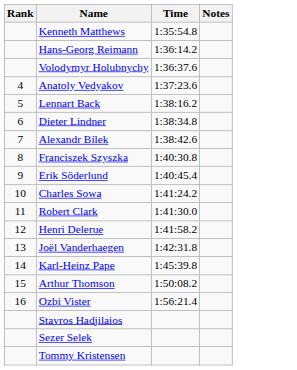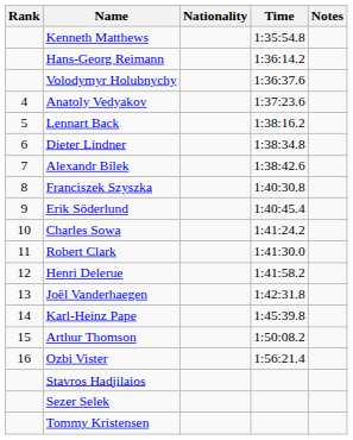 <table class="wikitable sortable" style="text-align:center">
 <tr>
 <th>Rank</th>
 <th>Name</th>
+<th>Nationality</th>
 <th>Time</th>
 <th>Notes</th>
 </tr>
 <tr>
 <td></td>
 <td align=left><a href='#'>Kenneth Matthews</a></td>
+<td align=left></td>
 <td>1:35:54.8</td>
 <td></td>
 </tr>
 <tr>
 <td></td>
 <td align=left><a href='#'>Hans-Georg Reimann</a></td>
+<td align=left></td>
 <td>1:36:14.2</td>
 <td></td>
 </tr>
 <tr>
 <td></td>
 <td align=left><a href='#'>Volodymyr Holubnychy</a></td>
+<td align=left></td>
 <td>1:36:37.6</td>
 <td></td>
 </tr>
 <tr>
 <td>4</td>
 <td align=left><a href='#'>Anatoly Vedyakov</a></td>
+<td align=left></td>
 <td>1:37:23.6</td>
 <td></td>
 </tr>
 <tr>
 <td>5</td>
 <td align=left><a href='#'>Lennart Back</a></td>
+<td align=left></td>
 <td>1:38:16.2</td>
 <td></td>
 </tr>
 <tr>
 <td>6</td>
 <td align=left><a href='#'>Dieter Lindner</a></td>
+<td align=left></td>
 <td>1:38:34.8</td>
 <td></td>
 </tr>
 <tr>
 <td>7</td>
 <td align=left><a href='#'>Alexandr Bílek</a></td>
+<td align=left></td>
 <td>1:38:42.6</td>
 <td></td>
 </tr>
 <tr>
 <td>8</td>
 <td align=left><a href='#'>Franciszek Szyszka</a></td>
+<td align=left></td>
 <td>1:40:30.8</td>
 <td></td>
 </tr>
 <tr>
 <td>9</td>
 <td align=left><a href='#'>Erik Söderlund</a></td>
+<td align=left></td>
 <td>1:40:45.4</td>
 <td></td>
 </tr>
 <tr>
 <td>10</td>
 <td align=left><a href='#'>Charles Sowa</a></td>
+<td align=left></td>
 <td>1:41:24.2</td>
 <td></td>
 </tr>
 <tr>
 <td>11</td>
 <td align=left><a href='#'>Robert Clark</a></td>
+<td align=left></td>
 <td>1:41:30.0</td>
 <td></td>
 </tr>
 <tr>
 <td>12</td>
 <td align=left><a href='#'>Henri Delerue</a></td>
+<td align=left></td>
 <td>1:41:58.2</td>
 <td></td>
 </tr>
 <tr>
 <td>13</td>
 <td align=left><a href='#'>Joël Vanderhaegen</a></td>
+<td align=left></td>
 <td>1:42:31.8</td>
 <td></td>
 </tr>
 <tr>
 <td>14</td>
 <td align=left><a href='#'>Karl-Heinz Pape</a></td>
+<td align=left></td>
 <td>1:45:39.8</td>
 <td></td>
 </tr>
 <tr>
 <td>15</td>
 <td align=left><a href='#'>Arthur Thomson</a></td>
+<td align=left></td>
 <td>1:50:08.2</td>
 <td></td>
 </tr>
 <tr>
 <td>16</td>
 <td align=left><a href='#'>Ozbi Vister</a></td>
+<td align=left></td>
 <td>1:56:21.4</td>
 <td></td>
 </tr>
 <tr>
 <td></td>
 <td align=left><a href='#'>Stavros Hadjilaios</a></td>
+<td align=left></td>
 <td></td>
 <td></td>
 </tr>
 <tr>
 <td></td>
 <td align=left><a href='#'>Sezer Selek</a></td>
+<td align=left></td>
 <td></td>
 <td></td>
 </tr>
 <tr>
 <td></td>
 <td align=left><a href='#'>Tommy Kristensen</a></td>
+<td align=left></td>
 <td></td>
 <td></td>
 </tr>
 </table>
